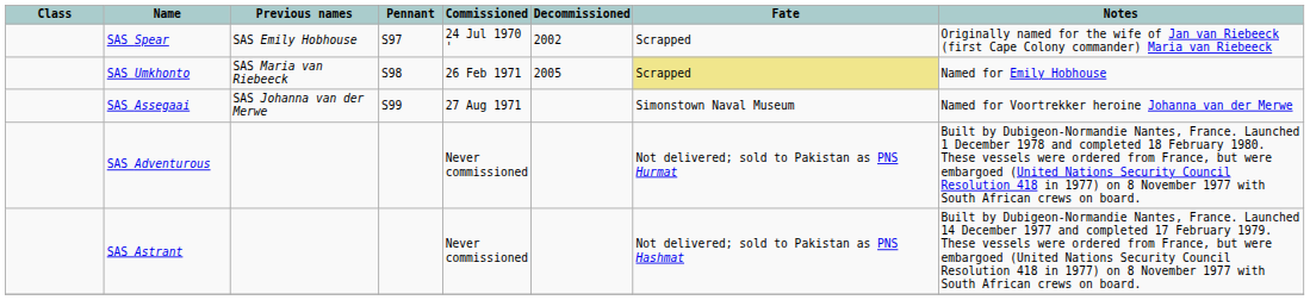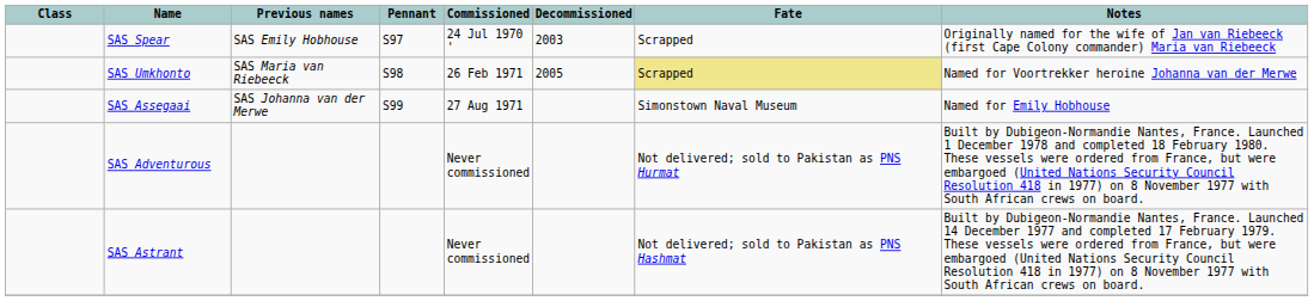 <table class="wikitable sortable" style="font-style: normal; font-size: 85%">
 <tr>
 <th style="width:8%; background-color:#aacccc">Class</th>
 <th style="width:10%; background-color:#aacccc">Name</th>
 <th class=unsortable style="width:12%; background-color:#aacccc">Previous names</th>
 <th style="width:5%; background-color:#aacccc">Pennant</th>
 <th style="width:5%; background-color:#aacccc">Commissioned</th>
 <th style="width:5%; background-color:#aacccc">Decommissioned</th>
 <th class=unsortable style="width:25%; background-color:#aacccc">Fate</th>
 <th class=unsortable style="width:30%; background-color:#aacccc">Notes</th>
 </tr>
 <tr>
 <td></td>
 <td><a href='#'>SAS <em>Spear</em></a></td>
 <td>SAS <em>Emily Hobhouse</em></td>
 <td>S97</td>
 <td>24 Jul 1970 '</td>
-<td>2002</td>
+<td>2003</td>
 <td>Scrapped</td>
 <td>Originally named for the wife of <a href='#'>Jan van Riebeeck</a> (first Cape Colony commander) <a href='#'>Maria van Riebeeck</a></td>
 </tr>
 <tr>
 <td></td>
 <td><a href='#'>SAS <em>Umkhonto</em></a></td>
 <td>SAS <em>Maria van Riebeeck</em></td>
 <td>S98</td>
 <td>26 Feb 1971</td>
 <td>2005</td>
 <td style="background: khaki;">Scrapped</td>
-<td>Named for <a href='#'>Emily Hobhouse</a></td>
+<td>Named for Voortrekker heroine <a href='#'>Johanna van der Merwe</a></td>
 </tr>
 <tr>
 <td></td>
 <td><a href='#'>SAS <em>Assegaai</em></a></td>
 <td>SAS <em>Johanna van der Merwe</em></td>
 <td>S99</td>
 <td>27 Aug 1971</td>
 <td></td>
 <td>Simonstown Naval Museum</td>
-<td>Named for Voortrekker heroine <a href='#'>Johanna van der Merwe</a></td>
+<td>Named for <a href='#'>Emily Hobhouse</a></td>
 </tr>
 <tr>
 <td></td>
 <td><a href='#'>SAS <em>Adventurous</em></a></td>
 <td></td>
 <td></td>
 <td>Never commissioned</td>
 <td></td>
 <td>Not delivered; sold to Pakistan as <a href='#'>PNS <em>Hurmat</em></a></td>
 <td>Built by Dubigeon-Normandie Nantes, France.  Launched 1 December 1978 and completed 18 February 1980.  These vessels were ordered from France, but were embargoed (<a href='#'>United Nations Security Council Resolution 418</a> in 1977) on 8 November 1977 with South African crews on board.</td>
 </tr>
 <tr>
 <td></td>
 <td><a href='#'>SAS <em>Astrant</em></a></td>
 <td></td>
 <td></td>
 <td>Never commissioned</td>
 <td></td>
 <td>Not delivered; sold to Pakistan as <a href='#'>PNS <em>Hashmat</em></a></td>
 <td>Built by Dubigeon-Normandie Nantes, France.  Launched 14 December 1977 and completed 17 February 1979.  These vessels were ordered from France, but were embargoed (United Nations Security Council Resolution 418 in 1977) on 8 November 1977 with South African crews on board.</td>
 </tr>
 <tr>
 </tr>
 </table>
